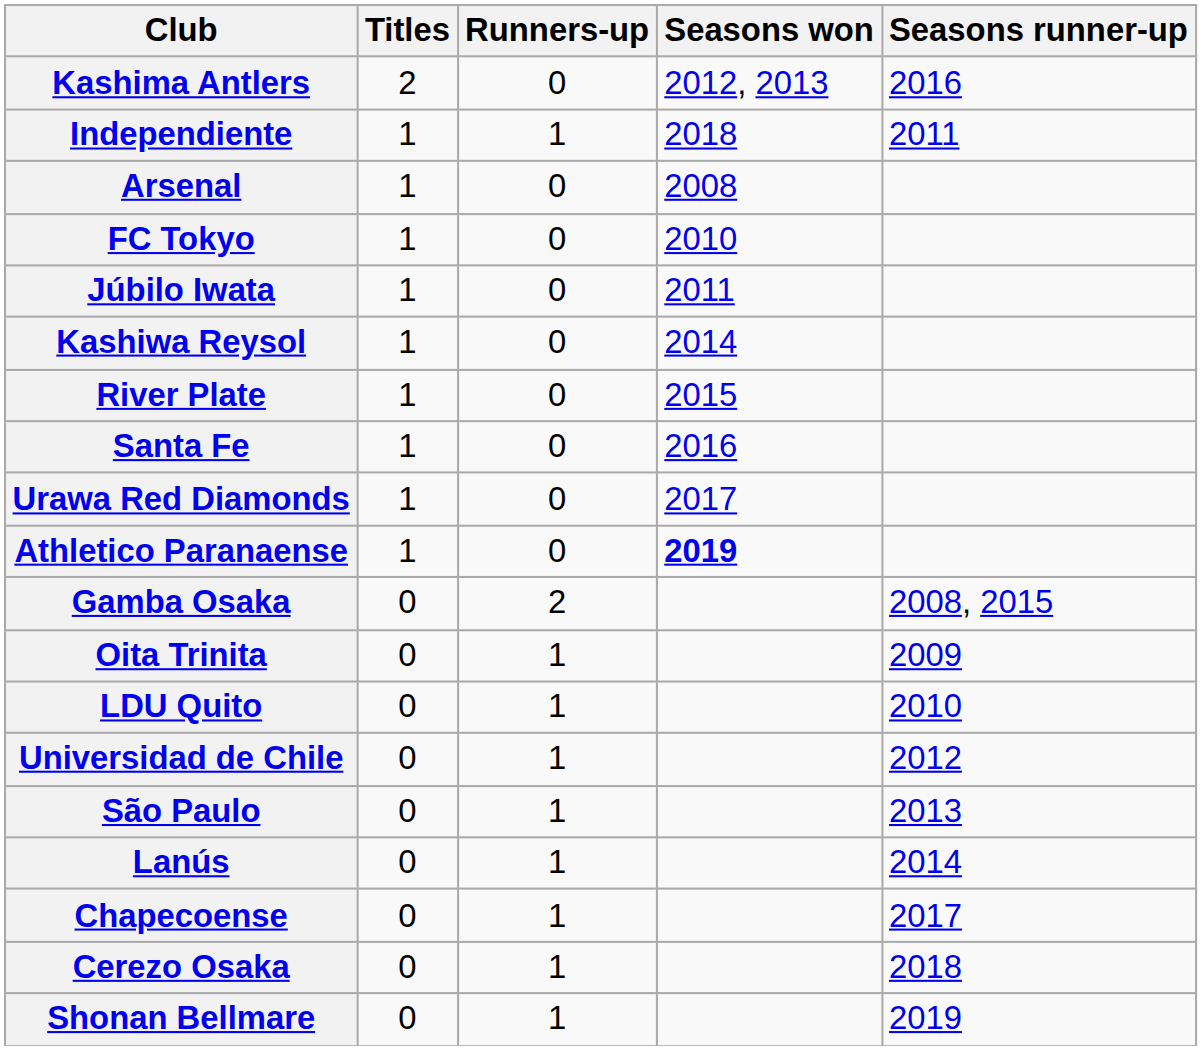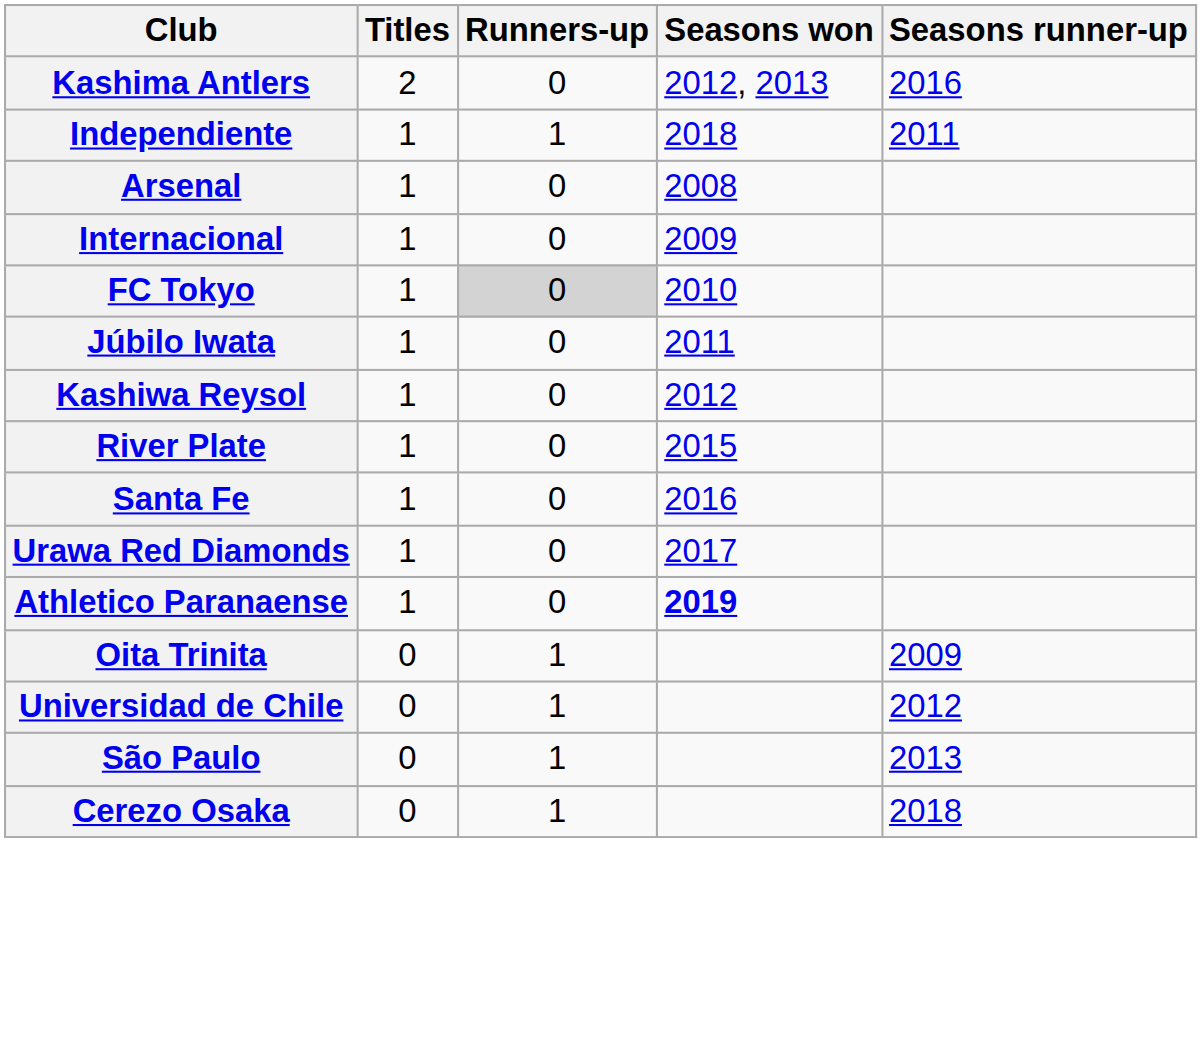 <table class="wikitable sortable plainrowheaders">
 <tr>
 <th scope=col>Club</th>
 <th scope=col>Titles</th>
 <th scope=col>Runners-up</th>
 <th scope=col>Seasons won</th>
 <th scope=col>Seasons runner-up</th>
 </tr>
 <tr>
 <th scope=row> <a href='#'>Kashima Antlers</a></th>
 <td align=center>2</td>
 <td align=center>0</td>
 <td><a href='#'>2012</a>, <a href='#'>2013</a></td>
 <td><a href='#'>2016</a></td>
 </tr>
 <tr>
 <th scope=row> <a href='#'>Independiente</a></th>
 <td align=center>1</td>
 <td align=center>1</td>
 <td><a href='#'>2018</a></td>
 <td><a href='#'>2011</a></td>
 </tr>
 <tr>
 <th scope=row> <a href='#'>Arsenal</a></th>
 <td align=center>1</td>
 <td align=center>0</td>
 <td><a href='#'>2008</a></td>
 <td></td>
 </tr>
 <tr>
+<th scope=row> <a href='#'>Internacional</a></th>
+<td align=center>1</td>
+<td align=center>0</td>
+<td><a href='#'>2009</a></td>
+<td></td>
+</tr>
+<tr>
 <th scope=row> <a href='#'>FC Tokyo</a></th>
 <td align=center>1</td>
-<td align=center>0</td>
+<td align=center style="background: lightgrey;">0</td>
 <td><a href='#'>2010</a></td>
 <td></td>
 </tr>
 <tr>
 <th scope=row> <a href='#'>Júbilo Iwata</a></th>
 <td align=center>1</td>
 <td align=center>0</td>
 <td><a href='#'>2011</a></td>
 <td></td>
 </tr>
 <tr>
 <th scope=row> <a href='#'>Kashiwa Reysol</a></th>
 <td align=center>1</td>
 <td align=center>0</td>
-<td><a href='#'>2014</a></td>
+<td><a href='#'>2012</a></td>
 <td></td>
 </tr>
 <tr>
 <th scope=row> <a href='#'>River Plate</a></th>
 <td align=center>1</td>
 <td align=center>0</td>
 <td><a href='#'>2015</a></td>
 <td></td>
 </tr>
 <tr>
 <th scope=row> <a href='#'>Santa Fe</a></th>
 <td align=center>1</td>
 <td align=center>0</td>
 <td><a href='#'>2016</a></td>
 <td></td>
 </tr>
 <tr>
 <th scope=row> <a href='#'>Urawa Red Diamonds</a></th>
 <td align=center>1</td>
 <td align=center>0</td>
 <td><a href='#'>2017</a></td>
 <td></td>
 </tr>
 <tr>
 <th scope=row> <a href='#'>Athletico Paranaense</a></th>
 <td align=center>1</td>
 <td align=center>0</td>
 <td><strong><a href='#'>2019</a></strong></td>
 <td></td>
 </tr>
 <tr>
-<th scope=row> <a href='#'>Gamba Osaka</a></th>
-<td align=center>0</td>
-<td align=center>2</td>
-<td></td>
-<td><a href='#'>2008</a>, <a href='#'>2015</a></td>
-</tr>
-<tr>
 <th scope=row> <a href='#'>Oita Trinita</a></th>
 <td align=center>0</td>
 <td align=center>1</td>
 <td></td>
 <td><a href='#'>2009</a></td>
-</tr>
-<tr>
-<th scope=row> <a href='#'>LDU Quito</a></th>
-<td align=center>0</td>
-<td align=center>1</td>
-<td></td>
-<td><a href='#'>2010</a></td>
 </tr>
 <tr>
 <th scope=row> <a href='#'>Universidad de Chile</a></th>
 <td align=center>0</td>
 <td align=center>1</td>
 <td></td>
 <td><a href='#'>2012</a></td>
 </tr>
 <tr>
 <th scope=row> <a href='#'>São Paulo</a></th>
 <td align=center>0</td>
 <td align=center>1</td>
 <td></td>
 <td><a href='#'>2013</a></td>
 </tr>
 <tr>
-<th scope=row> <a href='#'>Lanús</a></th>
-<td align=center>0</td>
-<td align=center>1</td>
-<td></td>
-<td><a href='#'>2014</a></td>
-</tr>
-<tr>
-<th scope=row> <a href='#'>Chapecoense</a></th>
-<td align=center>0</td>
-<td align=center>1</td>
-<td></td>
-<td><a href='#'>2017</a></td>
-</tr>
-<tr>
 <th scope=row> <a href='#'>Cerezo Osaka</a></th>
 <td align=center>0</td>
 <td align=center>1</td>
 <td></td>
 <td><a href='#'>2018</a></td>
 </tr>
 <tr>
-<th scope=row> <a href='#'>Shonan Bellmare</a></th>
-<td align=center>0</td>
-<td align=center>1</td>
-<td></td>
-<td><a href='#'>2019</a></td>
-</tr>
-<tr>
 </tr>
 </table>
